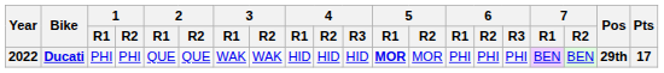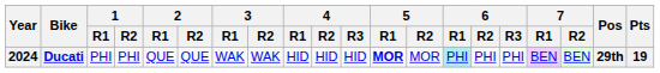 <table class="wikitable" style="text-align:center; font-size:90%;">
 <tr>
 <th rowspan="2">Year</th>
 <th rowspan="2">Bike</th>
 <th colspan="2">1</th>
 <th colspan="2">2</th>
 <th colspan="2">3</th>
 <th colspan="3">4</th>
 <th colspan="2">5</th>
 <th colspan="3">6</th>
 <th colspan="2">7</th>
 <th rowspan="2">Pos</th>
 <th rowspan="2">Pts</th>
 </tr>
 <tr>
 <th>R1</th>
 <th>R2</th>
 <th>R1</th>
 <th>R2</th>
 <th>R1</th>
 <th>R2</th>
 <th>R1</th>
 <th>R2</th>
 <th>R3</th>
 <th>R1</th>
 <th>R2</th>
 <th>R1</th>
 <th>R2</th>
 <th>R3</th>
 <th>R1</th>
 <th>R2</th>
 </tr>
 <tr>
-<th>2022</th>
+<th>2024</th>
 <th><a href='#'>Ducati</a></th>
 <td><a href='#'>PHI</a></td>
 <td><a href='#'>PHI</a></td>
 <td><a href='#'>QUE</a></td>
 <td><a href='#'>QUE</a></td>
 <td><a href='#'>WAK</a></td>
 <td><a href='#'>WAK</a></td>
 <td><a href='#'>HID</a></td>
 <td><a href='#'>HID</a></td>
 <td><a href='#'>HID</a></td>
 <td><strong><a href='#'>MOR</a></strong></td>
 <td><a href='#'>MOR</a></td>
-<td><a href='#'>PHI</a></td>
+<td style="background: paleturquoise;"><a href='#'>PHI</a></td>
 <td><a href='#'>PHI</a></td>
 <td><a href='#'>PHI</a></td>
 <td style="background:#EFCFFF;"><a href='#'>BEN</a><br></td>
 <td style="background:#DFFFDF;"><a href='#'>BEN</a><br></td>
 <th>29th</th>
-<th>17</th>
+<th>19</th>
 </tr>
 </table>
